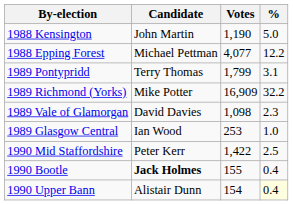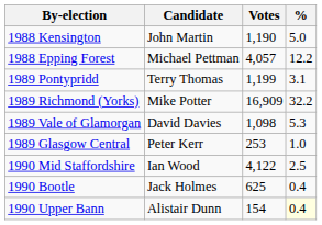 <table class="wikitable">
 <tr>
 <th>By-election</th>
 <th>Candidate</th>
 <th>Votes</th>
 <th>%</th>
 </tr>
 <tr>
 <td><a href='#'>1988 Kensington</a></td>
 <td>John Martin</td>
 <td>1,190</td>
 <td>5.0</td>
 </tr>
 <tr>
 <td><a href='#'>1988 Epping Forest</a></td>
 <td>Michael Pettman</td>
-<td>4,077</td>
+<td>4,057</td>
 <td>12.2</td>
 </tr>
 <tr>
 <td><a href='#'>1989 Pontypridd</a></td>
 <td>Terry Thomas</td>
-<td>1,799</td>
+<td>1,199</td>
 <td>3.1</td>
 </tr>
 <tr>
 <td><a href='#'>1989 Richmond (Yorks)</a></td>
 <td>Mike Potter</td>
 <td>16,909</td>
 <td>32.2</td>
 </tr>
 <tr>
 <td><a href='#'>1989 Vale of Glamorgan</a></td>
 <td>David Davies</td>
 <td>1,098</td>
-<td>2.3</td>
+<td>5.3</td>
 </tr>
 <tr>
 <td><a href='#'>1989 Glasgow Central</a></td>
-<td>Ian Wood</td>
+<td>Peter Kerr</td>
 <td>253</td>
 <td>1.0</td>
 </tr>
 <tr>
 <td><a href='#'>1990 Mid Staffordshire</a></td>
-<td>Peter Kerr</td>
-<td>1,422</td>
+<td>Ian Wood</td>
+<td>4,122</td>
 <td>2.5</td>
 </tr>
 <tr>
 <td><a href='#'>1990 Bootle</a></td>
-<td><strong>Jack Holmes</strong></td>
-<td>155</td>
+<td>Jack Holmes</td>
+<td>625</td>
 <td>0.4</td>
 </tr>
 <tr>
 <td><a href='#'>1990 Upper Bann</a></td>
 <td>Alistair Dunn</td>
 <td>154</td>
 <td style="background: lightyellow;">0.4</td>
 </tr>
 </table>
